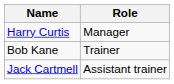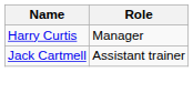 <table class="wikitable">
 <tr>
 <th>Name</th>
 <th>Role</th>
 </tr>
 <tr>
 <td> <a href='#'>Harry Curtis</a></td>
 <td>Manager</td>
 </tr>
 <tr>
-<td> Bob Kane</td>
-<td>Trainer</td>
-</tr>
-<tr>
 <td> <a href='#'>Jack Cartmell</a></td>
 <td>Assistant trainer</td>
 </tr>
 </table>
